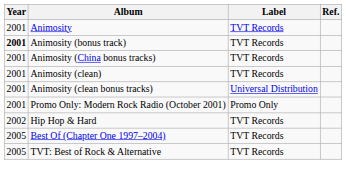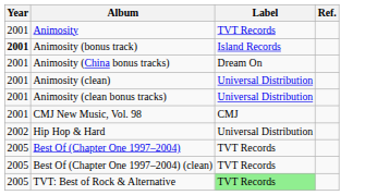 <table class="wikitable">
 <tr>
 <th>Year</th>
 <th>Album</th>
 <th>Label</th>
 <th>Ref.</th>
 </tr>
 <tr>
 <td>2001</td>
 <td><a href='#'>Animosity</a></td>
 <td><a href='#'>TVT Records</a></td>
 <td></td>
 </tr>
 <tr>
 <td><strong>2001</strong></td>
 <td>Animosity (bonus track)</td>
-<td>TVT Records</td>
+<td><a href='#'>Island Records</a></td>
 <td></td>
 </tr>
 <tr>
 <td>2001</td>
 <td>Animosity (<a href='#'>China</a> bonus tracks)</td>
-<td>TVT Records</td>
+<td>Dream On</td>
 <td></td>
 </tr>
 <tr>
 <td>2001</td>
 <td>Animosity (clean)</td>
-<td>TVT Records</td>
+<td><a href='#'>Universal Distribution</a></td>
 <td></td>
 </tr>
 <tr>
 <td>2001</td>
 <td>Animosity (clean bonus tracks)</td>
 <td><a href='#'>Universal Distribution</a></td>
 <td></td>
 </tr>
 <tr>
 <td>2001</td>
-<td>Promo Only: Modern Rock Radio (October 2001)</td>
-<td>Promo Only</td>
+<td>CMJ New Music, Vol. 98</td>
+<td>CMJ</td>
 <td></td>
 </tr>
 <tr>
 <td>2002</td>
 <td>Hip Hop & Hard</td>
-<td>TVT Records</td>
+<td>Universal Distribution</td>
 <td></td>
 </tr>
 <tr>
 <td>2005</td>
 <td><a href='#'>Best Of (Chapter One 1997–2004)</a></td>
 <td>TVT Records</td>
 <td></td>
 </tr>
 <tr>
 <td>2005</td>
-<td>TVT: Best of Rock & Alternative</td>
+<td>Best Of (Chapter One 1997–2004) (clean)</td>
 <td>TVT Records</td>
 <td></td>
 </tr>
+<tr>
+<td>2005</td>
+<td>TVT: Best of Rock & Alternative</td>
+<td style="background: lightgreen;">TVT Records</td>
+<td></td>
+</tr>
 </table>
